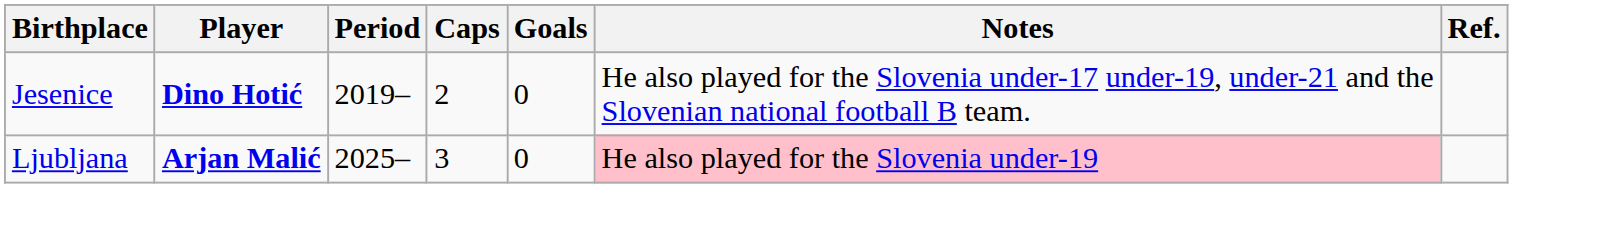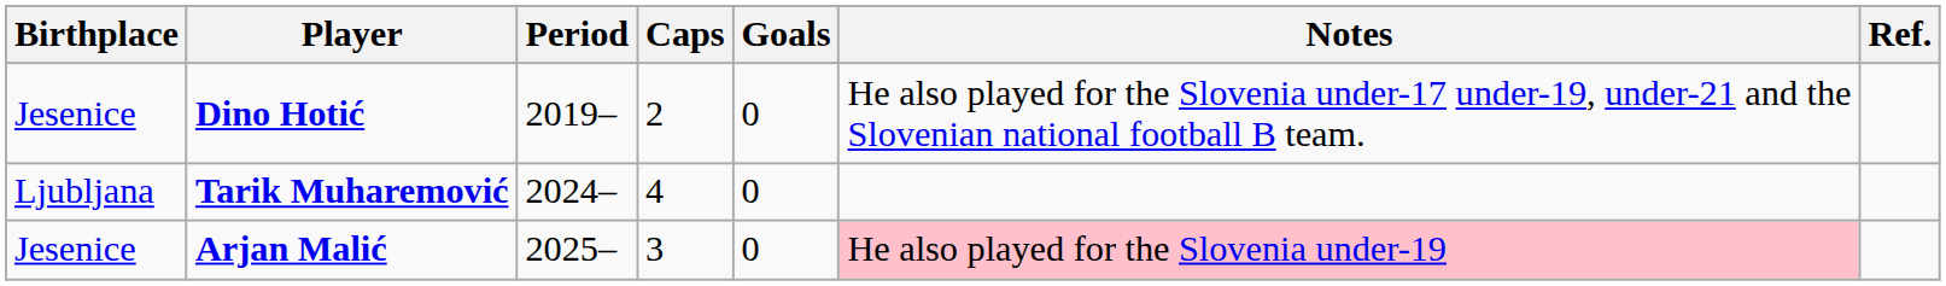 <table class="wikitable sortable">
 <tr>
 <th>Birthplace</th>
 <th>Player</th>
 <th>Period</th>
 <th>Caps</th>
 <th>Goals</th>
 <th>Notes</th>
 <th>Ref.</th>
 </tr>
 <tr>
 <td><a href='#'>Jesenice</a></td>
 <td><strong><a href='#'>Dino Hotić</a></strong></td>
 <td>2019–</td>
 <td>2</td>
 <td>0</td>
 <td>He also played for the <a href='#'>Slovenia under-17</a> <a href='#'>under-19</a>, <a href='#'>under-21</a> and the <br><a href='#'>Slovenian national football B</a> team.</td>
 <td></td>
 </tr>
 <tr>
 <td><a href='#'>Ljubljana</a></td>
+<td><strong><a href='#'>Tarik Muharemović</a></strong></td>
+<td>2024–</td>
+<td>4</td>
+<td>0</td>
+<td></td>
+<td></td>
+</tr>
+<tr>
+<td><a href='#'>Jesenice</a></td>
 <td><strong><a href='#'>Arjan Malić</a></strong></td>
 <td>2025–</td>
 <td>3</td>
 <td>0</td>
 <td style="background: pink;">He also played for the <a href='#'>Slovenia under-19</a></td>
 <td></td>
 </tr>
 </table>
